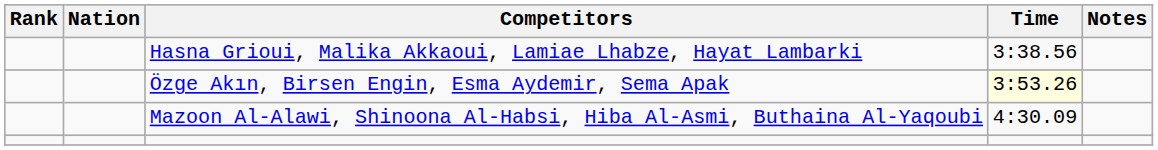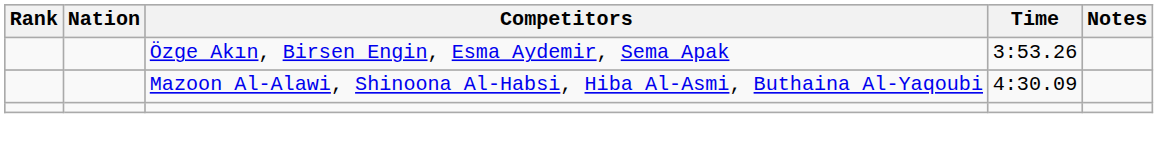 <table class="wikitable sortable" style="text-align:center; font-size:95%">
 <tr>
 <th>Rank</th>
 <th>Nation</th>
 <th>Competitors</th>
 <th>Time</th>
 <th>Notes</th>
 </tr>
 <tr>
 <td></td>
 <td align=left></td>
-<td align=left><a href='#'>Hasna Grioui</a>, <a href='#'>Malika Akkaoui</a>, <a href='#'>Lamiae Lhabze</a>, <a href='#'>Hayat Lambarki</a></td>
-<td>3:38.56</td>
-<td></td>
-</tr>
-<tr>
-<td></td>
-<td align=left></td>
 <td align=left><a href='#'>Özge Akın</a>, <a href='#'>Birsen Engin</a>, <a href='#'>Esma Aydemir</a>, <a href='#'>Sema Apak</a></td>
-<td style="background: lightyellow;">3:53.26</td>
+<td>3:53.26</td>
 <td></td>
 </tr>
 <tr>
 <td></td>
 <td align=left></td>
 <td align=left><a href='#'>Mazoon Al-Alawi</a>, <a href='#'>Shinoona Al-Habsi</a>, <a href='#'>Hiba Al-Asmi</a>, <a href='#'>Buthaina Al-Yaqoubi</a></td>
 <td>4:30.09</td>
 <td></td>
 </tr>
 <tr>
 <td></td>
 <td align=left></td>
 <td align=left></td>
 <td></td>
 <td></td>
 </tr>
 </table>
